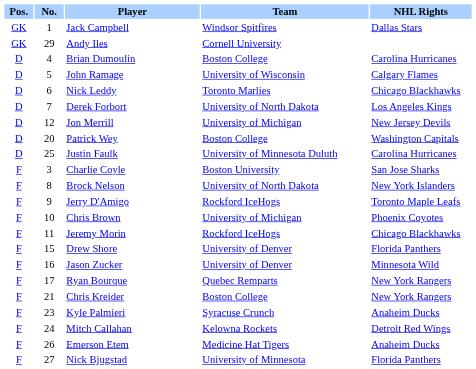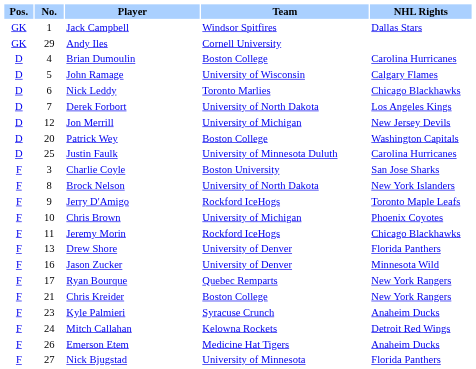 <table border="0" cellspacing="2" cellpadding="2">
 <tr bgcolor=AAD0FF>
 <th width=40>Pos.</th>
 <th width=40>No.</th>
 <th width=200>Player</th>
 <th width=250>Team</th>
 <th width=150>NHL Rights</th>
 </tr>
 <tr>
 <td style="text-align:center;"><a href='#'>GK</a></td>
 <td style="text-align:center;">1</td>
 <td><a href='#'>Jack Campbell</a></td>
 <td> <a href='#'>Windsor Spitfires</a></td>
 <td><a href='#'>Dallas Stars</a></td>
 </tr>
 <tr>
 <td style="text-align:center;"><a href='#'>GK</a></td>
 <td style="text-align:center;">29</td>
 <td><a href='#'>Andy Iles</a></td>
 <td> <a href='#'>Cornell University</a></td>
 <td></td>
 </tr>
 <tr>
 <td style="text-align:center;"><a href='#'>D</a></td>
 <td style="text-align:center;">4</td>
 <td><a href='#'>Brian Dumoulin</a></td>
 <td> <a href='#'>Boston College</a></td>
 <td><a href='#'>Carolina Hurricanes</a></td>
 </tr>
 <tr>
 <td style="text-align:center;"><a href='#'>D</a></td>
 <td style="text-align:center;">5</td>
 <td><a href='#'>John Ramage</a></td>
 <td> <a href='#'>University of Wisconsin</a></td>
 <td><a href='#'>Calgary Flames</a></td>
 </tr>
 <tr>
 <td style="text-align:center;"><a href='#'>D</a></td>
 <td style="text-align:center;">6</td>
 <td><a href='#'>Nick Leddy</a></td>
 <td> <a href='#'>Toronto Marlies</a></td>
 <td><a href='#'>Chicago Blackhawks</a></td>
 </tr>
 <tr>
 <td style="text-align:center;"><a href='#'>D</a></td>
 <td style="text-align:center;">7</td>
 <td><a href='#'>Derek Forbort</a></td>
 <td> <a href='#'>University of North Dakota</a></td>
 <td><a href='#'>Los Angeles Kings</a></td>
 </tr>
 <tr>
 <td style="text-align:center;"><a href='#'>D</a></td>
 <td style="text-align:center;">12</td>
 <td><a href='#'>Jon Merrill</a></td>
 <td> <a href='#'>University of Michigan</a></td>
 <td><a href='#'>New Jersey Devils</a></td>
 </tr>
 <tr>
 <td style="text-align:center;"><a href='#'>D</a></td>
 <td style="text-align:center;">20</td>
 <td><a href='#'>Patrick Wey</a></td>
 <td> <a href='#'>Boston College</a></td>
 <td><a href='#'>Washington Capitals</a></td>
 </tr>
 <tr>
 <td style="text-align:center;"><a href='#'>D</a></td>
 <td style="text-align:center;">25</td>
 <td><a href='#'>Justin Faulk</a></td>
 <td> <a href='#'>University of Minnesota Duluth</a></td>
 <td><a href='#'>Carolina Hurricanes</a></td>
 </tr>
 <tr>
 <td style="text-align:center;"><a href='#'>F</a></td>
 <td style="text-align:center;">3</td>
 <td><a href='#'>Charlie Coyle</a></td>
 <td> <a href='#'>Boston University</a></td>
 <td><a href='#'>San Jose Sharks</a></td>
 </tr>
 <tr>
 <td style="text-align:center;"><a href='#'>F</a></td>
 <td style="text-align:center;">8</td>
 <td><a href='#'>Brock Nelson</a></td>
 <td> <a href='#'>University of North Dakota</a></td>
 <td><a href='#'>New York Islanders</a></td>
 </tr>
 <tr>
 <td style="text-align:center;"><a href='#'>F</a></td>
 <td style="text-align:center;">9</td>
 <td><a href='#'>Jerry D'Amigo</a></td>
 <td> <a href='#'>Rockford IceHogs</a></td>
 <td><a href='#'>Toronto Maple Leafs</a></td>
 </tr>
 <tr>
 <td style="text-align:center;"><a href='#'>F</a></td>
 <td style="text-align:center;">10</td>
 <td><a href='#'>Chris Brown</a></td>
 <td> <a href='#'>University of Michigan</a></td>
 <td><a href='#'>Phoenix Coyotes</a></td>
 </tr>
 <tr>
 <td style="text-align:center;"><a href='#'>F</a></td>
 <td style="text-align:center;">11</td>
 <td><a href='#'>Jeremy Morin</a></td>
 <td> <a href='#'>Rockford IceHogs</a></td>
 <td><a href='#'>Chicago Blackhawks</a></td>
 </tr>
 <tr>
 <td style="text-align:center;"><a href='#'>F</a></td>
-<td style="text-align:center;">15</td>
+<td style="text-align:center;">13</td>
 <td><a href='#'>Drew Shore</a></td>
 <td> <a href='#'>University of Denver</a></td>
 <td><a href='#'>Florida Panthers</a></td>
 </tr>
 <tr>
 <td style="text-align:center;"><a href='#'>F</a></td>
 <td style="text-align:center;">16</td>
 <td><a href='#'>Jason Zucker</a></td>
 <td> <a href='#'>University of Denver</a></td>
 <td><a href='#'>Minnesota Wild</a></td>
 </tr>
 <tr>
 <td style="text-align:center;"><a href='#'>F</a></td>
 <td style="text-align:center;">17</td>
 <td><a href='#'>Ryan Bourque</a></td>
 <td> <a href='#'>Quebec Remparts</a></td>
 <td><a href='#'>New York Rangers</a></td>
 </tr>
 <tr>
 <td style="text-align:center;"><a href='#'>F</a></td>
 <td style="text-align:center;">21</td>
 <td><a href='#'>Chris Kreider</a></td>
 <td> <a href='#'>Boston College</a></td>
 <td><a href='#'>New York Rangers</a></td>
 </tr>
 <tr>
 <td style="text-align:center;"><a href='#'>F</a></td>
 <td style="text-align:center;">23</td>
 <td><a href='#'>Kyle Palmieri</a></td>
 <td> <a href='#'>Syracuse Crunch</a></td>
 <td><a href='#'>Anaheim Ducks</a></td>
 </tr>
 <tr>
 <td style="text-align:center;"><a href='#'>F</a></td>
 <td style="text-align:center;">24</td>
 <td><a href='#'>Mitch Callahan</a></td>
 <td> <a href='#'>Kelowna Rockets</a></td>
 <td><a href='#'>Detroit Red Wings</a></td>
 </tr>
 <tr>
 <td style="text-align:center;"><a href='#'>F</a></td>
 <td style="text-align:center;">26</td>
 <td><a href='#'>Emerson Etem</a></td>
 <td> <a href='#'>Medicine Hat Tigers</a></td>
 <td><a href='#'>Anaheim Ducks</a></td>
 </tr>
 <tr>
 <td style="text-align:center;"><a href='#'>F</a></td>
 <td style="text-align:center;">27</td>
 <td><a href='#'>Nick Bjugstad</a></td>
 <td> <a href='#'>University of Minnesota</a></td>
 <td><a href='#'>Florida Panthers</a></td>
 </tr>
 </table>
